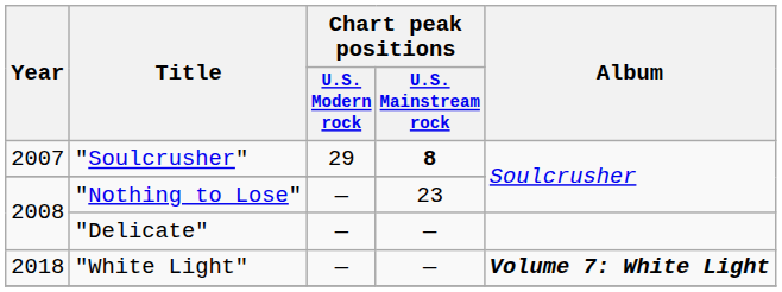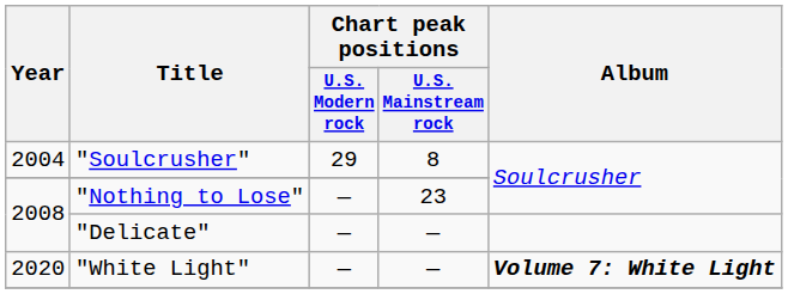 <table class="wikitable">
 <tr>
 <th rowspan="2">Year</th>
 <th rowspan="2">Title</th>
 <th colspan="2">Chart peak positions</th>
 <th rowspan="2">Album</th>
 </tr>
 <tr style="font-size:75%;line-height:1.3;vertical-align:top">
 <th align=center style="width:3em"><a href='#'>U.S.<br>Modern rock</a></th>
 <th align=center style="width:3em"><a href='#'>U.S.<br>Mainstream rock</a></th>
 </tr>
 <tr>
-<td>2007</td>
+<td>2004</td>
 <td>"<a href='#'>Soulcrusher</a>"</td>
 <td align="center">29</td>
-<td align="center"><strong>8</strong></td>
+<td align="center">8</td>
 <td rowspan="3"><em><a href='#'>Soulcrusher</a></em></td>
 </tr>
 <tr>
 </tr>
 <tr>
 <td rowspan="2">2008</td>
 <td>"<a href='#'>Nothing to Lose</a>"</td>
 <td align="center">—</td>
 <td align="center">23</td>
 </tr>
 <tr>
 <td>"Delicate"</td>
 <td align="center">—</td>
 <td align="center">—</td>
 </tr>
 <tr>
-<td>2018</td>
+<td>2020</td>
 <td>"White Light"</td>
 <td align="center">—</td>
 <td align="center">—</td>
 <td rowspan="1"><strong><em>Volume 7: White Light</em></strong></td>
 </tr>
 <tr>
 </tr>
 </table>
